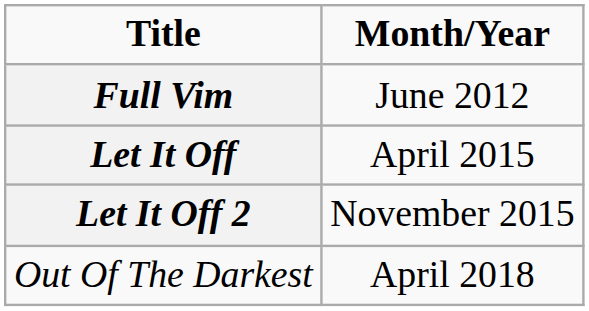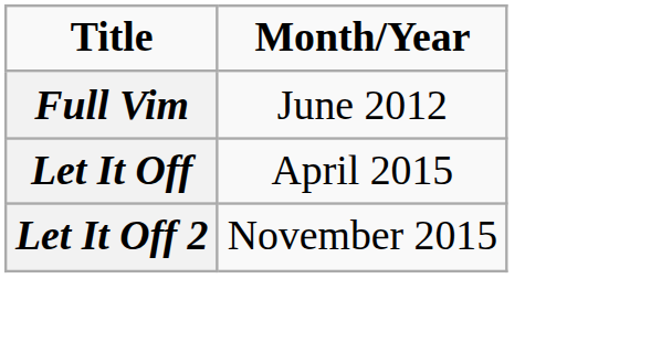 <table class="wikitable plainrowheaders" style="text-align:center;">
 <tr>
 <td><strong>Title</strong></td>
 <td><strong>Month/Year</strong></td>
 </tr>
 <tr>
 <th scope="row"><em>Full Vim</em></th>
 <td>June 2012</td>
 </tr>
 <tr>
 <th scope="row"><em>Let It Off</em></th>
 <td>April 2015</td>
 </tr>
 <tr>
 <th scope="row"><em>Let It Off 2</em></th>
 <td>November 2015</td>
 </tr>
-<tr>
-<td><em>Out Of The Darkest</em></td>
-<td>April 2018</td>
-</tr>
 </table>
